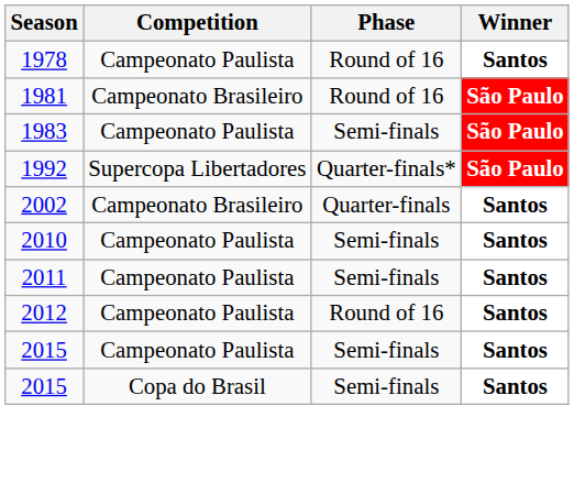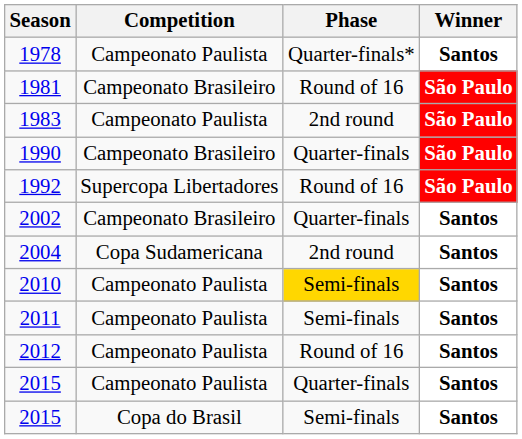 <table class="wikitable" style="text-align: center;">
 <tr>
 <th>Season</th>
 <th>Competition</th>
 <th>Phase</th>
 <th>Winner</th>
 </tr>
 <tr>
 <td><a href='#'>1978</a></td>
 <td>Campeonato Paulista</td>
-<td>Round of 16</td>
+<td>Quarter-finals*</td>
 <td style="background:white"><strong>Santos</strong></td>
 </tr>
 <tr>
 <td><a href='#'>1981</a></td>
 <td>Campeonato Brasileiro</td>
 <td>Round of 16</td>
 <td style="color:white; background:red"><strong>São Paulo</strong></td>
 </tr>
 <tr>
 <td><a href='#'>1983</a></td>
 <td>Campeonato Paulista</td>
-<td>Semi-finals</td>
+<td>2nd round</td>
+<td style="color:white; background:red"><strong>São Paulo</strong></td>
+</tr>
+<tr>
+<td><a href='#'>1990</a></td>
+<td>Campeonato Brasileiro</td>
+<td>Quarter-finals</td>
 <td style="color:white; background:red"><strong>São Paulo</strong></td>
 </tr>
 <tr>
 <td><a href='#'>1992</a></td>
 <td>Supercopa Libertadores</td>
-<td>Quarter-finals*</td>
+<td>Round of 16</td>
 <td style="color:white; background:red"><strong>São Paulo</strong></td>
 </tr>
 <tr>
 <td><a href='#'>2002</a></td>
 <td>Campeonato Brasileiro</td>
 <td>Quarter-finals</td>
 <td style="background:white"><strong>Santos</strong></td>
 </tr>
 <tr>
+<td><a href='#'>2004</a></td>
+<td>Copa Sudamericana</td>
+<td>2nd round</td>
+<td style="background:white"><strong>Santos</strong></td>
+</tr>
+<tr>
 <td><a href='#'>2010</a></td>
 <td>Campeonato Paulista</td>
-<td>Semi-finals</td>
+<td style="background: gold;">Semi-finals</td>
 <td style="background:white"><strong>Santos</strong></td>
 </tr>
 <tr>
 <td><a href='#'>2011</a></td>
 <td>Campeonato Paulista</td>
 <td>Semi-finals</td>
 <td style="background:white"><strong>Santos</strong></td>
 </tr>
 <tr>
 <td><a href='#'>2012</a></td>
 <td>Campeonato Paulista</td>
 <td>Round of 16</td>
 <td style="background:white"><strong>Santos</strong></td>
 </tr>
 <tr>
 <td><a href='#'>2015</a></td>
 <td>Campeonato Paulista</td>
-<td>Semi-finals</td>
+<td>Quarter-finals</td>
 <td style="background:white"><strong>Santos</strong></td>
 </tr>
 <tr>
 <td><a href='#'>2015</a></td>
 <td>Copa do Brasil</td>
 <td>Semi-finals</td>
 <td style="background:white"><strong>Santos</strong></td>
 </tr>
 </table>
